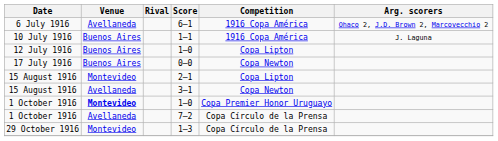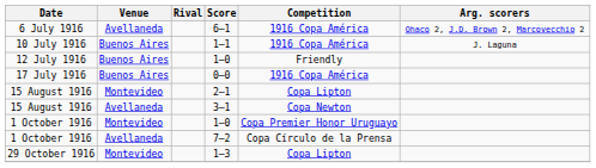 <table class="wikitable sortable"  style="text-align:center">
 <tr>
 <th width=0px>Date</th>
 <th width=0px>Venue</th>
 <th width=0px>Rival</th>
 <th width=0px>Score</th>
 <th width=0px>Competition</th>
 <th width=250px>Arg. scorers</th>
 </tr>
 <tr>
 <td>6 July 1916</td>
 <td><a href='#'>Avellaneda</a></td>
 <td></td>
 <td>6–1</td>
 <td><a href='#'>1916 Copa América</a></td>
 <td><small><a href='#'>Ohaco</a> 2, <a href='#'>J.D. Brown</a> 2, <a href='#'>Marcovecchio</a> 2 </small></td>
 </tr>
 <tr>
 <td>10 July 1916</td>
 <td><a href='#'>Buenos Aires</a></td>
 <td></td>
 <td>1–1</td>
 <td><a href='#'>1916 Copa América</a></td>
 <td><small> J. Laguna </small></td>
 </tr>
 <tr>
 <td>12 July 1916</td>
 <td><a href='#'>Buenos Aires</a></td>
 <td></td>
 <td>1–0</td>
-<td><a href='#'>Copa Lipton</a></td>
+<td>Friendly</td>
 <td></td>
 </tr>
 <tr>
 <td>17 July 1916</td>
 <td><a href='#'>Buenos Aires</a></td>
 <td></td>
 <td>0–0</td>
-<td><a href='#'>Copa Newton</a></td>
+<td><a href='#'>1916 Copa América</a></td>
 <td></td>
 </tr>
 <tr>
 <td>15 August 1916</td>
 <td><a href='#'>Montevideo</a></td>
 <td></td>
 <td>2–1</td>
 <td><a href='#'>Copa Lipton</a></td>
 <td></td>
 </tr>
 <tr>
 <td>15 August 1916</td>
 <td><a href='#'>Avellaneda</a></td>
 <td></td>
 <td>3–1</td>
 <td><a href='#'>Copa Newton</a></td>
 <td></td>
 </tr>
 <tr>
 <td>1 October 1916</td>
-<td><strong><a href='#'>Montevideo</a></strong></td>
+<td><a href='#'>Montevideo</a></td>
 <td></td>
 <td>1–0</td>
 <td><a href='#'>Copa Premier Honor Uruguayo</a></td>
 <td></td>
 </tr>
 <tr>
 <td>1 October 1916</td>
 <td><a href='#'>Avellaneda</a></td>
 <td></td>
 <td>7–2</td>
 <td>Copa Círculo de la Prensa</td>
 <td></td>
 </tr>
 <tr>
 <td>29 October 1916</td>
 <td><a href='#'>Montevideo</a></td>
 <td></td>
 <td>1–3</td>
-<td>Copa Círculo de la Prensa</td>
+<td><a href='#'>Copa Lipton</a></td>
 <td></td>
 </tr>
 <tr>
 </tr>
 </table>
